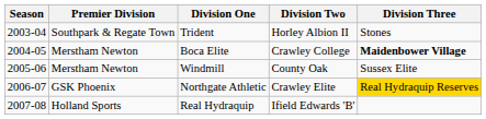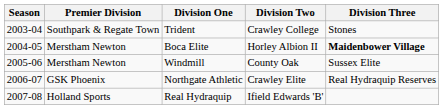 <table class="wikitable">
 <tr>
 <th>Season</th>
 <th>Premier Division</th>
 <th>Division One</th>
 <th>Division Two</th>
 <th>Division Three</th>
 </tr>
 <tr>
 <td>2003-04</td>
 <td>Southpark & Regate Town</td>
 <td>Trident</td>
-<td>Horley Albion II</td>
+<td>Crawley College</td>
 <td>Stones</td>
 </tr>
 <tr>
 <td>2004-05</td>
 <td>Merstham Newton</td>
 <td>Boca Elite</td>
-<td>Crawley College</td>
+<td>Horley Albion II</td>
 <td><strong>Maidenbower Village</strong></td>
 </tr>
 <tr>
 <td>2005-06</td>
 <td>Merstham Newton</td>
 <td>Windmill</td>
 <td>County Oak</td>
 <td>Sussex Elite</td>
 </tr>
 <tr>
 <td>2006-07</td>
 <td>GSK Phoenix</td>
 <td>Northgate Athletic</td>
 <td>Crawley Elite</td>
-<td style="background: gold;">Real Hydraquip Reserves</td>
+<td>Real Hydraquip Reserves</td>
 </tr>
 <tr>
 <td>2007-08</td>
 <td>Holland Sports</td>
 <td>Real Hydraquip</td>
 <td>Ifield Edwards 'B'</td>
 </tr>
 </table>
